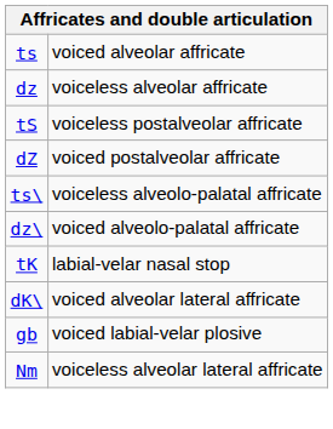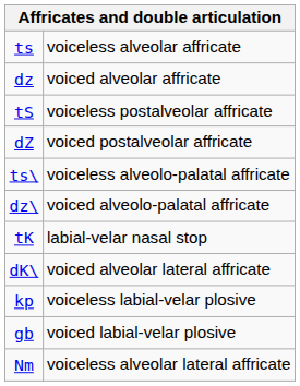 <table class="wikitable sortable">
 <tr>
 <th colspan="2">Affricates and double articulation</th>
 </tr>
 <tr>
 <td style="text-align: center; font-size: larger;"><a href='#'><code>ts</code></a></td>
-<td>voiced alveolar affricate</td>
+<td>voiceless alveolar affricate</td>
 </tr>
 <tr>
 <td style="text-align: center; font-size: larger;"><a href='#'><code>dz</code></a></td>
-<td>voiceless alveolar affricate</td>
+<td>voiced alveolar affricate</td>
 </tr>
 <tr>
 <td style="text-align: center; font-size: larger;"><a href='#'><code>tS</code></a></td>
 <td>voiceless postalveolar affricate</td>
 </tr>
 <tr>
 <td style="text-align: center; font-size: larger;"><a href='#'><code>dZ</code></a></td>
 <td>voiced postalveolar affricate</td>
 </tr>
 <tr>
 <td style="text-align: center; font-size: larger;"><a href='#'><code>ts\</code></a></td>
 <td>voiceless alveolo-palatal affricate</td>
 </tr>
 <tr>
 <td style="text-align: center; font-size: larger;"><a href='#'><code>dz\</code></a></td>
 <td>voiced alveolo-palatal affricate</td>
 </tr>
 <tr>
 <td style="text-align: center; font-size: larger;"><a href='#'><code>tK</code></a></td>
 <td>labial-velar nasal stop</td>
 </tr>
 <tr>
 <td style="text-align: center; font-size: larger;"><a href='#'><code>dK\</code></a></td>
 <td>voiced alveolar lateral affricate</td>
 </tr>
 <tr>
+<td style="text-align: center; font-size: larger;"><a href='#'><code>kp</code></a></td>
+<td>voiceless labial-velar plosive</td>
+</tr>
+<tr>
 <td style="text-align: center; font-size: larger;"><a href='#'><code>gb</code></a></td>
 <td>voiced labial-velar plosive</td>
 </tr>
 <tr>
 <td style="text-align: center; font-size: larger;"><a href='#'><code>Nm</code></a></td>
 <td>voiceless alveolar lateral affricate</td>
 </tr>
 </table>
